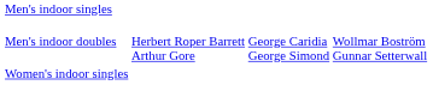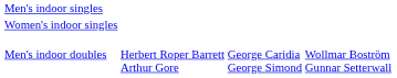 <table>
 <tr>
 <td><a href='#'>Men's indoor singles</a></td>
+<td></td>
+<td></td>
+<td></td>
+</tr>
+<tr>
+<td><a href='#'>Women's indoor singles</a></td>
 <td></td>
 <td></td>
 <td></td>
 </tr>
 <tr>
 <td><a href='#'>Men's indoor doubles</a></td>
 <td><br><a href='#'>Herbert Roper Barrett</a> <br> <a href='#'>Arthur Gore</a></td>
 <td><br><a href='#'>George Caridia</a> <br> <a href='#'>George Simond</a></td>
 <td><br><a href='#'>Wollmar Boström</a> <br> <a href='#'>Gunnar Setterwall</a></td>
 </tr>
-<tr>
-<td><a href='#'>Women's indoor singles</a></td>
-<td></td>
-<td></td>
-<td></td>
-</tr>
 </table>
